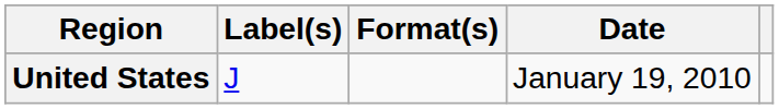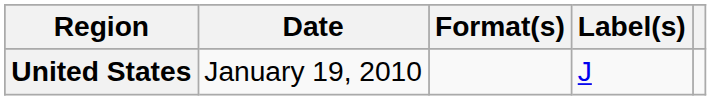 <table class="wikitable plainrowheaders">
 <tr>
 <th scope="col">Region</th>
+<th scope="col">Date</th>
+<th scope="col">Format(s)</th>
 <th scope="col">Label(s)</th>
-<th scope="col">Format(s)</th>
-<th scope="col">Date</th>
 <th scope="col"></th>
 </tr>
 <tr>
 <th scope="row">United States</th>
+<td>January 19, 2010</td>
+<td></td>
 <td><a href='#'>J</a></td>
-<td></td>
-<td>January 19, 2010</td>
 <td></td>
 </tr>
 </table>
